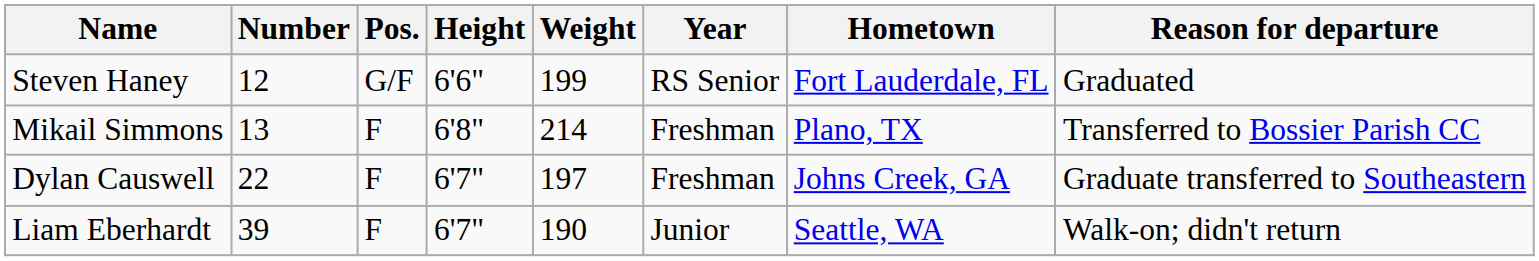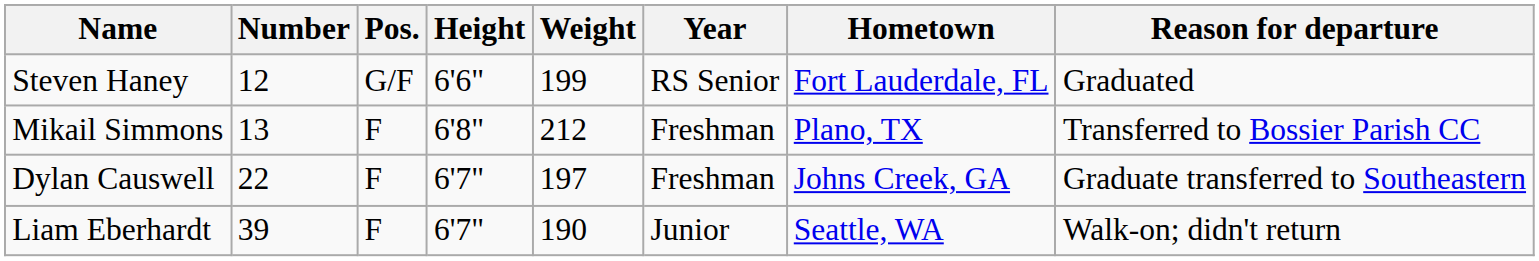 <table class="wikitable sortable" border="1">
 <tr>
 <th>Name</th>
 <th>Number</th>
 <th>Pos.</th>
 <th>Height</th>
 <th>Weight</th>
 <th>Year</th>
 <th>Hometown</th>
 <th class="unsortable">Reason for departure</th>
 </tr>
 <tr>
 <td>Steven Haney</td>
 <td>12</td>
 <td>G/F</td>
 <td>6'6"</td>
 <td>199</td>
 <td>RS Senior</td>
 <td><a href='#'>Fort Lauderdale, FL</a></td>
 <td>Graduated</td>
 </tr>
 <tr>
 <td>Mikail Simmons</td>
 <td>13</td>
 <td>F</td>
 <td>6'8"</td>
-<td>214</td>
+<td>212</td>
 <td>Freshman</td>
 <td><a href='#'>Plano, TX</a></td>
 <td>Transferred to <a href='#'>Bossier Parish CC</a></td>
 </tr>
 <tr>
 <td>Dylan Causwell</td>
 <td>22</td>
 <td>F</td>
 <td>6'7"</td>
 <td>197</td>
 <td>Freshman</td>
 <td><a href='#'>Johns Creek, GA</a></td>
 <td>Graduate transferred to <a href='#'>Southeastern</a></td>
 </tr>
 <tr>
 <td>Liam Eberhardt</td>
 <td>39</td>
 <td>F</td>
 <td>6'7"</td>
 <td>190</td>
 <td>Junior</td>
 <td><a href='#'>Seattle, WA</a></td>
 <td>Walk-on; didn't return</td>
 </tr>
 </table>
